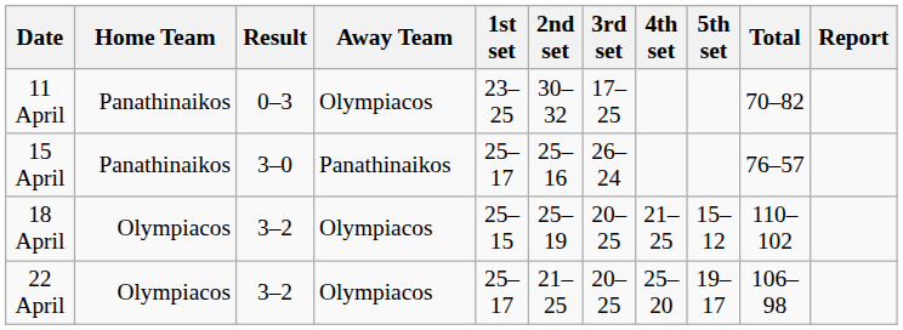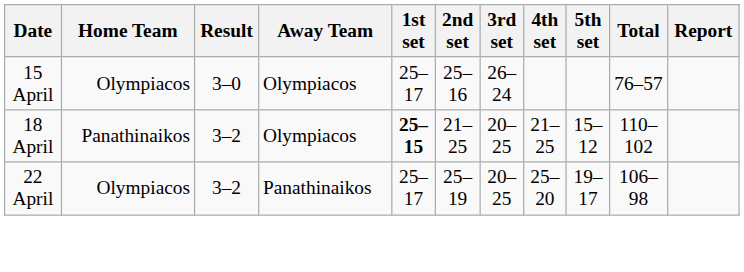 <table class="wikitable" style="text-align: center; font-size:100%">
 <tr>
 <th width="80">Date</th>
 <th width="200">Home Team</th>
 <th width="60">Result</th>
 <th width="200">Away Team</th>
 <th width="60">1st set</th>
 <th width="60">2nd set</th>
 <th width="60">3rd set</th>
 <th width="60">4th set</th>
 <th width="60">5th set</th>
 <th width="80">Total</th>
 <th width="80">Report</th>
 </tr>
 <tr>
-<td>11 April</td>
-<td align=right>Panathinaikos</td>
-<td>0–3</td>
+<td>15 April</td>
+<td align=right>Olympiacos</td>
+<td>3–0</td>
 <td align=left>Olympiacos</td>
-<td>23–25</td>
-<td>30–32</td>
-<td>17–25</td>
-<td></td>
-<td></td>
-<td>70–82</td>
-<td></td>
-</tr>
-<tr>
-<td>15 April</td>
-<td align=right>Panathinaikos</td>
-<td>3–0</td>
-<td align=left>Panathinaikos</td>
 <td>25–17</td>
 <td>25–16</td>
 <td>26–24</td>
 <td></td>
 <td></td>
 <td>76–57</td>
 <td></td>
 </tr>
 <tr>
 <td>18 April</td>
-<td align=right>Olympiacos</td>
+<td align=right>Panathinaikos</td>
 <td>3–2</td>
 <td align=left>Olympiacos</td>
-<td>25–15</td>
-<td>25–19</td>
+<td><strong>25–15</strong></td>
+<td>21–25</td>
 <td>20–25</td>
 <td>21–25</td>
 <td>15–12</td>
 <td>110–102</td>
 <td></td>
 </tr>
 <tr>
 <td>22 April</td>
 <td align=right>Olympiacos</td>
 <td>3–2</td>
-<td align=left>Olympiacos</td>
+<td align=left>Panathinaikos</td>
 <td>25–17</td>
-<td>21–25</td>
+<td>25–19</td>
 <td>20–25</td>
 <td>25–20</td>
 <td>19–17</td>
 <td>106–98</td>
 <td></td>
 </tr>
 </table>
